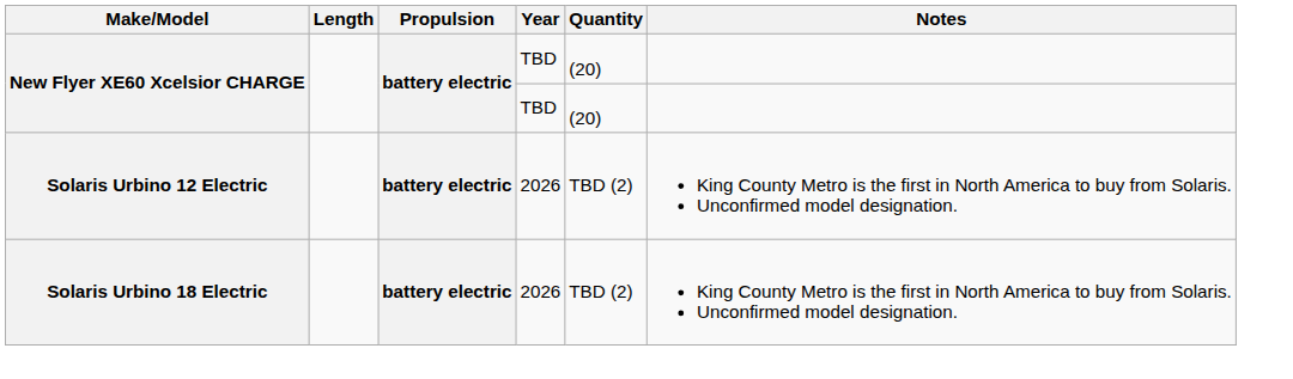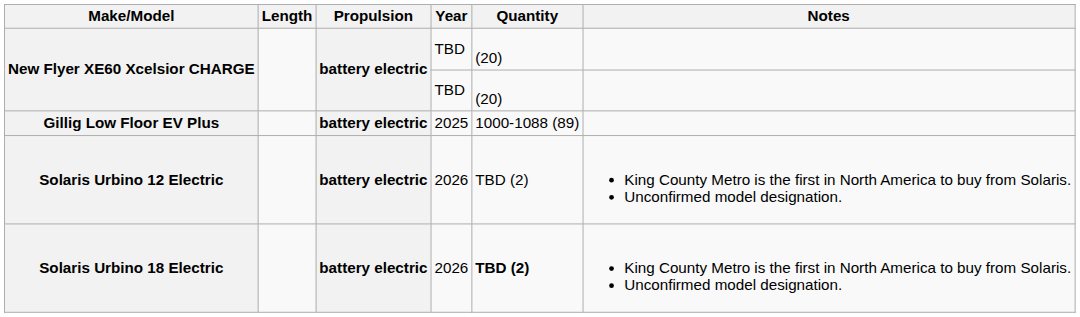 <table class=wikitable>
 <tr>
 <th>Make/Model</th>
 <th>Length</th>
 <th>Propulsion</th>
 <th>Year</th>
 <th>Quantity</th>
 <th>Notes</th>
 </tr>
 <tr>
 <th rowspan="2">New Flyer XE60 Xcelsior CHARGE</th>
 <td rowspan="2"></td>
 <th rowspan="2">battery electric</th>
 <td>TBD</td>
 <td><br>(20)</td>
 <td></td>
 </tr>
 <tr>
 <td>TBD</td>
 <td><br>(20)</td>
 <td></td>
 </tr>
 <tr>
+<th>Gillig Low Floor EV Plus</th>
+<td></td>
+<th>battery electric</th>
+<td>2025</td>
+<td>1000-1088 (89)</td>
+<td></td>
+</tr>
+<tr>
 <th>Solaris Urbino 12 Electric</th>
 <td></td>
 <th>battery electric</th>
 <td>2026</td>
 <td>TBD (2)</td>
 <td><br><ul><li>King County Metro is the first in North America to buy from Solaris.</li><li>Unconfirmed model designation.</li></ul></td>
 </tr>
 <tr>
 <th>Solaris Urbino 18 Electric</th>
 <td></td>
 <th>battery electric</th>
 <td>2026</td>
-<td>TBD (2)</td>
+<td><strong>TBD (2)</strong></td>
 <td><br><ul><li>King County Metro is the first in North America to buy from Solaris.</li><li>Unconfirmed model designation.</li></ul></td>
 </tr>
 </table>
